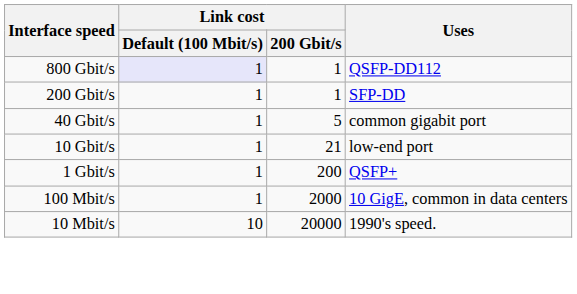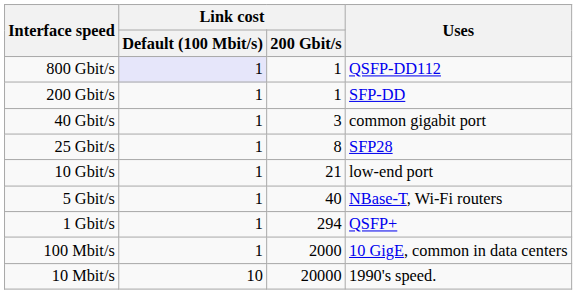 <table class="wikitable mw-collapsible" style="text-align: right">
 <tr>
 <th scope="col" rowspan="2">Interface speed</th>
 <th scope="col" colspan="2">Link cost</th>
 <th scope="col" rowspan="2">Uses</th>
 </tr>
 <tr>
 <th scope="col">Default (100 Mbit/s)</th>
 <th scope="col">200 Gbit/s</th>
 </tr>
 <tr>
 <td>800 Gbit/s</td>
 <td style="background: lavender;">1</td>
 <td>1</td>
 <td style="text-align: left"><a href='#'>QSFP-DD112</a></td>
 </tr>
 <tr>
 <td>200 Gbit/s</td>
 <td>1</td>
 <td>1</td>
 <td style="text-align: left"><a href='#'>SFP-DD</a></td>
 </tr>
 <tr>
 <td>40 Gbit/s</td>
 <td>1</td>
-<td>5</td>
+<td>3</td>
 <td style="text-align: left">common gigabit port</td>
+</tr>
+<tr>
+<td>25 Gbit/s</td>
+<td>1</td>
+<td>8</td>
+<td style="text-align: left"><a href='#'>SFP28</a></td>
 </tr>
 <tr>
 <td>10 Gbit/s</td>
 <td>1</td>
 <td>21</td>
 <td style="text-align: left">low-end port</td>
 </tr>
 <tr>
+<td>5 Gbit/s</td>
+<td>1</td>
+<td>40</td>
+<td style="text-align: left"><a href='#'>NBase-T</a>, Wi-Fi routers</td>
+</tr>
+<tr>
 <td>1 Gbit/s</td>
 <td>1</td>
-<td>200</td>
+<td>294</td>
 <td style="text-align: left"><a href='#'>QSFP+</a></td>
 </tr>
 <tr>
 <td>100 Mbit/s</td>
 <td>1</td>
 <td>2000</td>
 <td style="text-align: left"><a href='#'>10 GigE</a>, common in data centers</td>
 </tr>
 <tr>
 <td>10 Mbit/s</td>
 <td>10</td>
 <td>20000</td>
 <td style="text-align: left">1990's speed.</td>
 </tr>
 </table>
